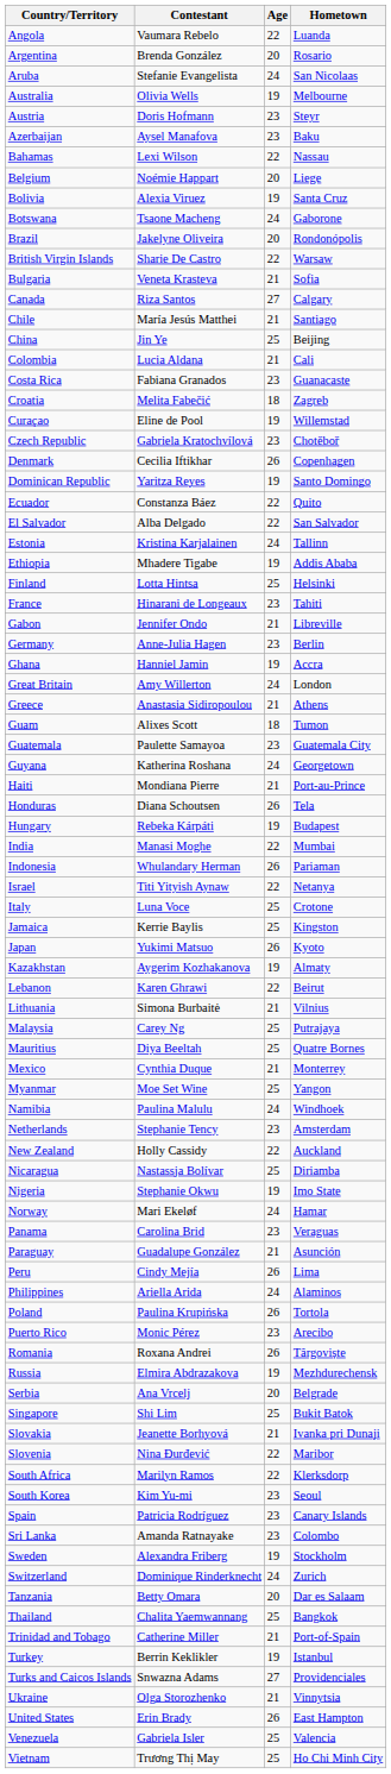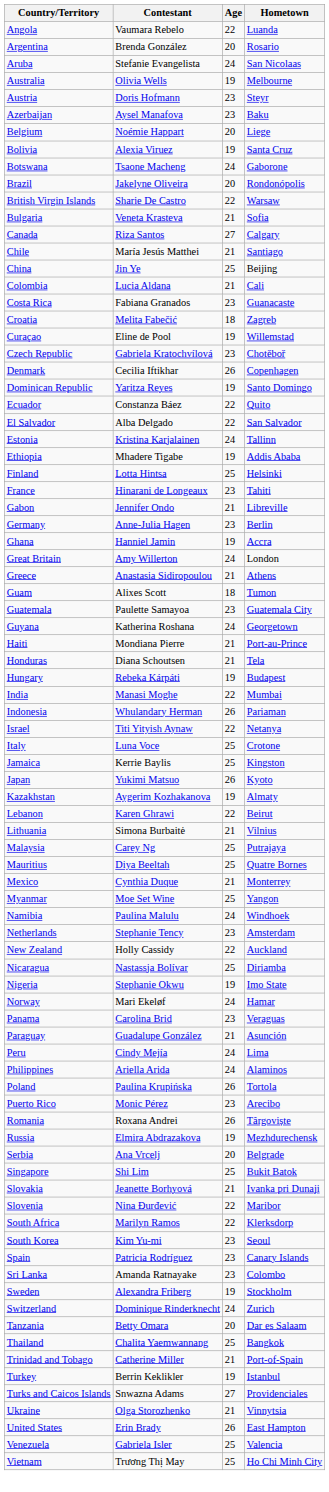 <table class="wikitable sortable" style="font-size: 95%;">
 <tr>
 <th>Country/Territory</th>
 <th>Contestant</th>
 <th>Age</th>
 <th>Hometown</th>
 </tr>
 <tr>
 <td> <a href='#'>Angola</a></td>
 <td>Vaumara Rebelo</td>
 <td>22</td>
 <td><a href='#'>Luanda</a></td>
 </tr>
 <tr>
 <td> <a href='#'>Argentina</a></td>
 <td>Brenda González</td>
 <td>20</td>
 <td><a href='#'>Rosario</a></td>
 </tr>
 <tr>
 <td> <a href='#'>Aruba</a></td>
 <td>Stefanie Evangelista</td>
 <td>24</td>
 <td><a href='#'>San Nicolaas</a></td>
 </tr>
 <tr>
 <td> <a href='#'>Australia</a></td>
 <td><a href='#'>Olivia Wells</a></td>
 <td>19</td>
 <td><a href='#'>Melbourne</a></td>
 </tr>
 <tr>
 <td> <a href='#'>Austria</a></td>
 <td><a href='#'>Doris Hofmann</a></td>
 <td>23</td>
 <td><a href='#'>Steyr</a></td>
 </tr>
 <tr>
 <td> <a href='#'>Azerbaijan</a></td>
 <td><a href='#'>Aysel Manafova</a></td>
 <td>23</td>
 <td><a href='#'>Baku</a></td>
-</tr>
-<tr>
-<td> <a href='#'>Bahamas</a></td>
-<td><a href='#'>Lexi Wilson</a></td>
-<td>22</td>
-<td><a href='#'>Nassau</a></td>
 </tr>
 <tr>
 <td> <a href='#'>Belgium</a></td>
 <td><a href='#'>Noémie Happart</a></td>
 <td>20</td>
 <td><a href='#'>Liege</a></td>
 </tr>
 <tr>
 <td> <a href='#'>Bolivia</a></td>
 <td><a href='#'>Alexia Viruez</a></td>
 <td>19</td>
 <td><a href='#'>Santa Cruz</a></td>
 </tr>
 <tr>
 <td> <a href='#'>Botswana</a></td>
 <td><a href='#'>Tsaone Macheng</a></td>
 <td>24</td>
 <td><a href='#'>Gaborone</a></td>
 </tr>
 <tr>
 <td> <a href='#'>Brazil</a></td>
 <td><a href='#'>Jakelyne Oliveira</a></td>
 <td>20</td>
 <td><a href='#'>Rondonópolis</a></td>
 </tr>
 <tr>
 <td> <a href='#'>British Virgin Islands</a></td>
 <td><a href='#'>Sharie De Castro</a></td>
 <td>22</td>
 <td><a href='#'>Warsaw</a></td>
 </tr>
 <tr>
 <td> <a href='#'>Bulgaria</a></td>
 <td><a href='#'>Veneta Krasteva</a></td>
 <td>21</td>
 <td><a href='#'>Sofia</a></td>
 </tr>
 <tr>
 <td> <a href='#'>Canada</a></td>
 <td><a href='#'>Riza Santos</a></td>
 <td>27</td>
 <td><a href='#'>Calgary</a></td>
 </tr>
 <tr>
 <td> <a href='#'>Chile</a></td>
 <td>María Jesús Matthei</td>
 <td>21</td>
 <td><a href='#'>Santiago</a></td>
 </tr>
 <tr>
 <td> <a href='#'>China</a></td>
 <td><a href='#'>Jin Ye</a></td>
 <td>25</td>
 <td>Beijing</td>
 </tr>
 <tr>
 <td> <a href='#'>Colombia</a></td>
 <td><a href='#'>Lucia Aldana</a></td>
 <td>21</td>
 <td><a href='#'>Cali</a></td>
 </tr>
 <tr>
 <td> <a href='#'>Costa Rica</a></td>
 <td>Fabiana Granados</td>
 <td>23</td>
 <td><a href='#'>Guanacaste</a></td>
 </tr>
 <tr>
 <td> <a href='#'>Croatia</a></td>
 <td><a href='#'>Melita Fabečić</a></td>
 <td>18</td>
 <td><a href='#'>Zagreb</a></td>
 </tr>
 <tr>
 <td> <a href='#'>Curaçao</a></td>
 <td>Eline de Pool</td>
 <td>19</td>
 <td><a href='#'>Willemstad</a></td>
 </tr>
 <tr>
 <td> <a href='#'>Czech Republic</a></td>
 <td><a href='#'>Gabriela Kratochvílová</a></td>
 <td>23</td>
 <td><a href='#'>Chotěboř</a></td>
 </tr>
 <tr>
 <td> <a href='#'>Denmark</a></td>
 <td>Cecilia Iftikhar</td>
 <td>26</td>
 <td><a href='#'>Copenhagen</a></td>
 </tr>
 <tr>
 <td> <a href='#'>Dominican Republic</a></td>
 <td><a href='#'>Yaritza Reyes</a></td>
 <td>19</td>
 <td><a href='#'>Santo Domingo</a></td>
 </tr>
 <tr>
 <td> <a href='#'>Ecuador</a></td>
 <td>Constanza Báez</td>
 <td>22</td>
 <td><a href='#'>Quito</a></td>
 </tr>
 <tr>
 <td> <a href='#'>El Salvador</a></td>
 <td>Alba Delgado</td>
 <td>22</td>
 <td><a href='#'>San Salvador</a></td>
 </tr>
 <tr>
 <td> <a href='#'>Estonia</a></td>
 <td><a href='#'>Kristina Karjalainen</a></td>
 <td>24</td>
 <td><a href='#'>Tallinn</a></td>
 </tr>
 <tr>
 <td> <a href='#'>Ethiopia</a></td>
 <td>Mhadere Tigabe</td>
 <td>19</td>
 <td><a href='#'>Addis Ababa</a></td>
 </tr>
 <tr>
 <td> <a href='#'>Finland</a></td>
 <td><a href='#'>Lotta Hintsa</a></td>
 <td>25</td>
 <td><a href='#'>Helsinki</a></td>
 </tr>
 <tr>
 <td> <a href='#'>France</a></td>
 <td><a href='#'>Hinarani de Longeaux</a></td>
 <td>23</td>
 <td><a href='#'>Tahiti</a></td>
 </tr>
 <tr>
 <td> <a href='#'>Gabon</a></td>
 <td><a href='#'>Jennifer Ondo</a></td>
 <td>21</td>
 <td><a href='#'>Libreville</a></td>
 </tr>
 <tr>
 <td> <a href='#'>Germany</a></td>
 <td><a href='#'>Anne-Julia Hagen</a></td>
 <td>23</td>
 <td><a href='#'>Berlin</a></td>
 </tr>
 <tr>
 <td> <a href='#'>Ghana</a></td>
 <td><a href='#'>Hanniel Jamin</a></td>
 <td>19</td>
 <td><a href='#'>Accra</a></td>
 </tr>
 <tr>
 <td> <a href='#'>Great Britain</a></td>
 <td><a href='#'>Amy Willerton</a></td>
 <td>24</td>
 <td>London</td>
 </tr>
 <tr>
 <td> <a href='#'>Greece</a></td>
 <td><a href='#'>Anastasia Sidiropoulou</a></td>
 <td>21</td>
 <td><a href='#'>Athens</a></td>
 </tr>
 <tr>
 <td> <a href='#'>Guam</a></td>
 <td>Alixes Scott</td>
 <td>18</td>
 <td><a href='#'>Tumon</a></td>
 </tr>
 <tr>
 <td> <a href='#'>Guatemala</a></td>
 <td>Paulette Samayoa</td>
 <td>23</td>
 <td><a href='#'>Guatemala City</a></td>
 </tr>
 <tr>
 <td> <a href='#'>Guyana</a></td>
 <td>Katherina Roshana</td>
 <td>24</td>
 <td><a href='#'>Georgetown</a></td>
 </tr>
 <tr>
 <td> <a href='#'>Haiti</a></td>
 <td>Mondiana Pierre</td>
 <td>21</td>
 <td><a href='#'>Port-au-Prince</a></td>
 </tr>
 <tr>
 <td> <a href='#'>Honduras</a></td>
 <td>Diana Schoutsen</td>
-<td>26</td>
+<td>21</td>
 <td><a href='#'>Tela</a></td>
 </tr>
 <tr>
 <td> <a href='#'>Hungary</a></td>
 <td><a href='#'>Rebeka Kárpáti</a></td>
 <td>19</td>
 <td><a href='#'>Budapest</a></td>
 </tr>
 <tr>
 <td> <a href='#'>India</a></td>
 <td><a href='#'>Manasi Moghe</a></td>
 <td>22</td>
 <td><a href='#'>Mumbai</a></td>
 </tr>
 <tr>
 <td> <a href='#'>Indonesia</a></td>
 <td><a href='#'>Whulandary Herman</a></td>
 <td>26</td>
 <td><a href='#'>Pariaman</a></td>
 </tr>
 <tr>
 <td> <a href='#'>Israel</a></td>
 <td><a href='#'>Titi Yityish Aynaw</a></td>
 <td>22</td>
 <td><a href='#'>Netanya</a></td>
 </tr>
 <tr>
 <td> <a href='#'>Italy</a></td>
 <td><a href='#'>Luna Voce</a></td>
 <td>25</td>
 <td><a href='#'>Crotone</a></td>
 </tr>
 <tr>
 <td> <a href='#'>Jamaica</a></td>
 <td>Kerrie Baylis</td>
 <td>25</td>
 <td><a href='#'>Kingston</a></td>
 </tr>
 <tr>
 <td> <a href='#'>Japan</a></td>
 <td><a href='#'>Yukimi Matsuo</a></td>
 <td>26</td>
 <td><a href='#'>Kyoto</a></td>
 </tr>
 <tr>
 <td> <a href='#'>Kazakhstan</a></td>
 <td><a href='#'>Aygerim Kozhakanova</a></td>
 <td>19</td>
 <td><a href='#'>Almaty</a></td>
 </tr>
 <tr>
 <td> <a href='#'>Lebanon</a></td>
 <td><a href='#'>Karen Ghrawi</a></td>
 <td>22</td>
 <td><a href='#'>Beirut</a></td>
 </tr>
 <tr>
 <td> <a href='#'>Lithuania</a></td>
 <td>Simona Burbaitė</td>
 <td>21</td>
 <td><a href='#'>Vilnius</a></td>
 </tr>
 <tr>
 <td> <a href='#'>Malaysia</a></td>
 <td><a href='#'>Carey Ng</a></td>
 <td>25</td>
 <td><a href='#'>Putrajaya</a></td>
 </tr>
 <tr>
 <td> <a href='#'>Mauritius</a></td>
 <td><a href='#'>Diya Beeltah</a></td>
 <td>25</td>
 <td><a href='#'>Quatre Bornes</a></td>
 </tr>
 <tr>
 <td> <a href='#'>Mexico</a></td>
 <td><a href='#'>Cynthia Duque</a></td>
 <td>21</td>
 <td><a href='#'>Monterrey</a></td>
 </tr>
 <tr>
 <td> <a href='#'>Myanmar</a></td>
 <td><a href='#'>Moe Set Wine</a></td>
 <td>25</td>
 <td><a href='#'>Yangon</a></td>
 </tr>
 <tr>
 <td> <a href='#'>Namibia</a></td>
 <td><a href='#'>Paulina Malulu</a></td>
 <td>24</td>
 <td><a href='#'>Windhoek</a></td>
 </tr>
 <tr>
 <td> <a href='#'>Netherlands</a></td>
 <td><a href='#'>Stephanie Tency</a></td>
 <td>23</td>
 <td><a href='#'>Amsterdam</a></td>
 </tr>
 <tr>
 <td> <a href='#'>New Zealand</a></td>
 <td>Holly Cassidy</td>
 <td>22</td>
 <td><a href='#'>Auckland</a></td>
 </tr>
 <tr>
 <td> <a href='#'>Nicaragua</a></td>
 <td><a href='#'>Nastassja Bolívar</a></td>
 <td>25</td>
 <td><a href='#'>Diriamba</a></td>
 </tr>
 <tr>
 <td> <a href='#'>Nigeria</a></td>
 <td><a href='#'>Stephanie Okwu</a></td>
 <td>19</td>
 <td><a href='#'>Imo State</a></td>
 </tr>
 <tr>
 <td> <a href='#'>Norway</a></td>
 <td Mari Chauhan>Mari Ekeløf</td>
 <td>24</td>
 <td><a href='#'>Hamar</a></td>
 </tr>
 <tr>
 <td> <a href='#'>Panama</a></td>
 <td><a href='#'>Carolina Brid</a></td>
 <td>23</td>
 <td><a href='#'>Veraguas</a></td>
 </tr>
 <tr>
 <td> <a href='#'>Paraguay</a></td>
 <td><a href='#'>Guadalupe González</a></td>
 <td>21</td>
 <td><a href='#'>Asunción</a></td>
 </tr>
 <tr>
 <td> <a href='#'>Peru</a></td>
 <td><a href='#'>Cindy Mejía</a></td>
-<td>26</td>
+<td>24</td>
 <td><a href='#'>Lima</a></td>
 </tr>
 <tr>
 <td> <a href='#'>Philippines</a></td>
 <td><a href='#'>Ariella Arida</a></td>
 <td>24</td>
 <td><a href='#'>Alaminos</a></td>
 </tr>
 <tr>
 <td> <a href='#'>Poland</a></td>
 <td><a href='#'>Paulina Krupińska</a></td>
 <td>26</td>
 <td><a href='#'>Tortola</a></td>
 </tr>
 <tr>
 <td> <a href='#'>Puerto Rico</a></td>
 <td><a href='#'>Monic Pérez</a></td>
 <td>23</td>
 <td><a href='#'>Arecibo</a></td>
 </tr>
 <tr>
 <td> <a href='#'>Romania</a></td>
 <td>Roxana Andrei</td>
 <td>26</td>
 <td><a href='#'>Târgoviște</a></td>
 </tr>
 <tr>
 <td> <a href='#'>Russia</a></td>
 <td><a href='#'>Elmira Abdrazakova</a></td>
 <td>19</td>
 <td><a href='#'>Mezhdurechensk</a></td>
 </tr>
 <tr>
 <td> <a href='#'>Serbia</a></td>
 <td><a href='#'>Ana Vrcelj</a></td>
 <td>20</td>
 <td><a href='#'>Belgrade</a></td>
 </tr>
 <tr>
 <td> <a href='#'>Singapore</a></td>
 <td><a href='#'>Shi Lim</a></td>
 <td>25</td>
 <td><a href='#'>Bukit Batok</a></td>
 </tr>
 <tr>
 <td> <a href='#'>Slovakia</a></td>
 <td><a href='#'>Jeanette Borhyová</a></td>
 <td>21</td>
 <td><a href='#'>Ivanka pri Dunaji</a></td>
 </tr>
 <tr>
 <td> <a href='#'>Slovenia</a></td>
 <td><a href='#'>Nina Đurđević</a></td>
 <td>22</td>
 <td><a href='#'>Maribor</a></td>
 </tr>
 <tr>
 <td> <a href='#'>South Africa</a></td>
 <td><a href='#'>Marilyn Ramos</a></td>
 <td>22</td>
 <td><a href='#'>Klerksdorp</a></td>
 </tr>
 <tr>
 <td> <a href='#'>South Korea</a></td>
 <td><a href='#'>Kim Yu-mi</a></td>
 <td>23</td>
 <td><a href='#'>Seoul</a></td>
 </tr>
 <tr>
 <td> <a href='#'>Spain</a></td>
 <td><a href='#'>Patricia Rodríguez</a></td>
 <td>23</td>
 <td><a href='#'>Canary Islands</a></td>
 </tr>
 <tr>
 <td> <a href='#'>Sri Lanka</a></td>
 <td>Amanda Ratnayake</td>
 <td>23</td>
 <td><a href='#'>Colombo</a></td>
 </tr>
 <tr>
 <td> <a href='#'>Sweden</a></td>
 <td><a href='#'>Alexandra Friberg</a></td>
 <td>19</td>
 <td><a href='#'>Stockholm</a></td>
 </tr>
 <tr>
 <td> <a href='#'>Switzerland</a></td>
 <td><a href='#'>Dominique Rinderknecht</a></td>
 <td>24</td>
 <td><a href='#'>Zurich</a></td>
 </tr>
 <tr>
 <td> <a href='#'>Tanzania</a></td>
 <td><a href='#'>Betty Omara</a></td>
 <td>20</td>
 <td><a href='#'>Dar es Salaam</a></td>
 </tr>
 <tr>
 <td> <a href='#'>Thailand</a></td>
 <td><a href='#'>Chalita Yaemwannang</a></td>
 <td>25</td>
 <td><a href='#'>Bangkok</a></td>
 </tr>
 <tr>
 <td> <a href='#'>Trinidad and Tobago</a></td>
 <td><a href='#'>Catherine Miller</a></td>
 <td>21</td>
 <td><a href='#'>Port-of-Spain</a></td>
 </tr>
 <tr>
 <td> <a href='#'>Turkey</a></td>
 <td>Berrin Keklikler</td>
 <td>19</td>
 <td><a href='#'>Istanbul</a></td>
 </tr>
 <tr>
 <td> <a href='#'>Turks and Caicos Islands</a></td>
 <td>Snwazna Adams</td>
 <td>27</td>
 <td><a href='#'>Providenciales</a></td>
 </tr>
 <tr>
 <td> <a href='#'>Ukraine</a></td>
 <td><a href='#'>Olga Storozhenko</a></td>
 <td>21</td>
 <td><a href='#'>Vinnytsia</a></td>
 </tr>
 <tr>
 <td> <a href='#'>United States</a></td>
 <td><a href='#'>Erin Brady</a></td>
 <td>26</td>
 <td><a href='#'>East Hampton</a></td>
 </tr>
 <tr>
 <td> <a href='#'>Venezuela</a></td>
 <td><a href='#'>Gabriela Isler</a></td>
 <td>25</td>
 <td><a href='#'>Valencia</a></td>
 </tr>
 <tr>
 <td> <a href='#'>Vietnam</a></td>
 <td>Trương Thị May</td>
 <td>25</td>
 <td><a href='#'>Ho Chi Minh City</a></td>
 </tr>
 </table>
